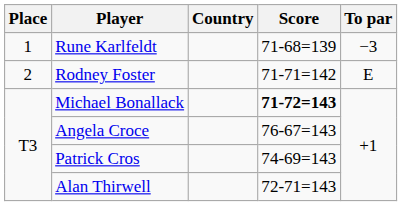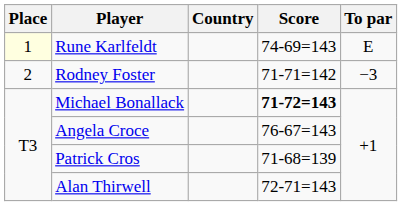 <table class="wikitable" style="font-size:95%;">
 <tr>
 <th>Place</th>
 <th>Player</th>
 <th>Country</th>
 <th>Score</th>
 <th>To par</th>
 </tr>
 <tr>
-<td align=center>1</td>
+<td align=center style="background: lightyellow;">1</td>
 <td><a href='#'>Rune Karlfeldt</a></td>
 <td></td>
-<td>71-68=139</td>
-<td align=center>−3</td>
+<td>74-69=143</td>
+<td align=center>E</td>
 </tr>
 <tr>
 <td align=center>2</td>
 <td><a href='#'>Rodney Foster</a></td>
 <td></td>
 <td>71-71=142</td>
-<td align=center>E</td>
+<td align=center>−3</td>
 </tr>
 <tr>
 <td rowspan="4" align="center">T3</td>
 <td><a href='#'>Michael Bonallack</a></td>
 <td></td>
 <td><strong>71-72=143</strong></td>
 <td rowspan="4" align="center">+1</td>
 </tr>
 <tr>
 <td><a href='#'>Angela Croce</a></td>
 <td></td>
 <td>76-67=143</td>
 </tr>
 <tr>
 <td><a href='#'>Patrick Cros</a></td>
 <td></td>
-<td>74-69=143</td>
+<td>71-68=139</td>
 </tr>
 <tr>
 <td><a href='#'>Alan Thirwell</a></td>
 <td></td>
 <td>72-71=143</td>
 </tr>
 </table>
